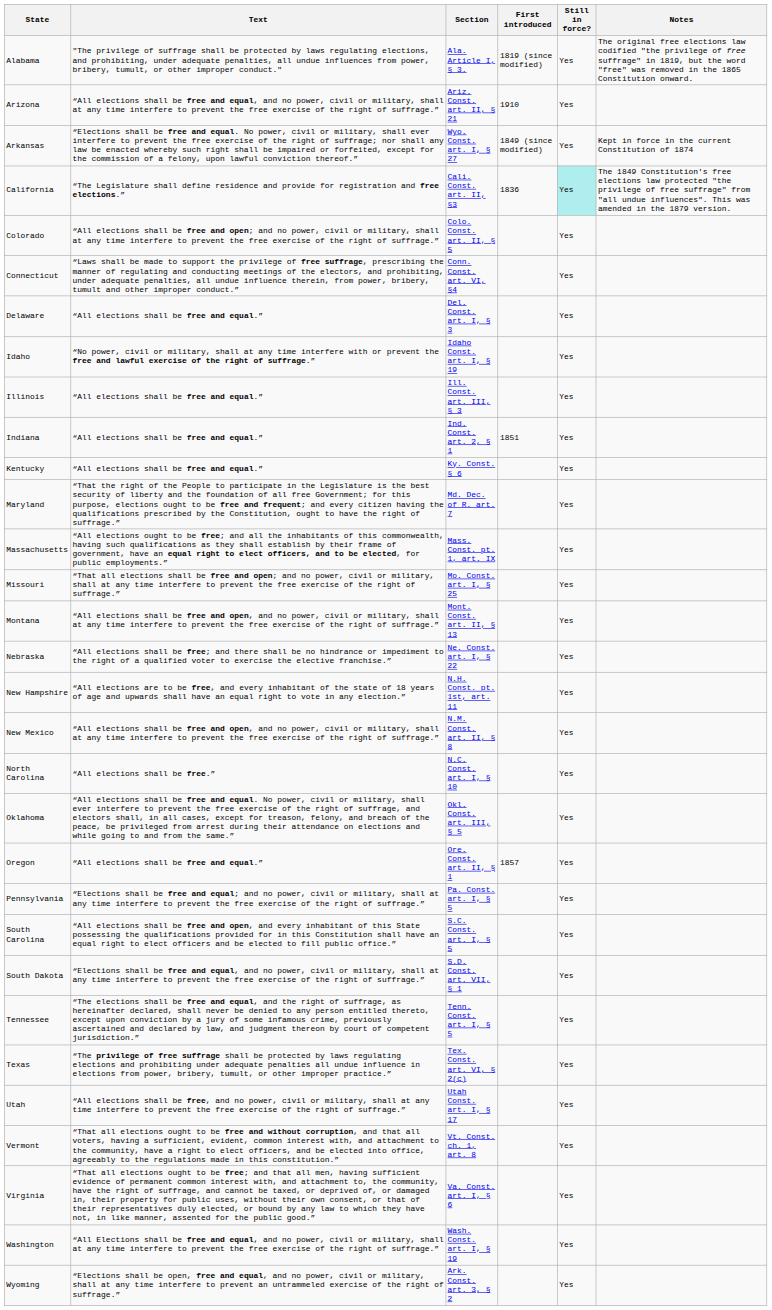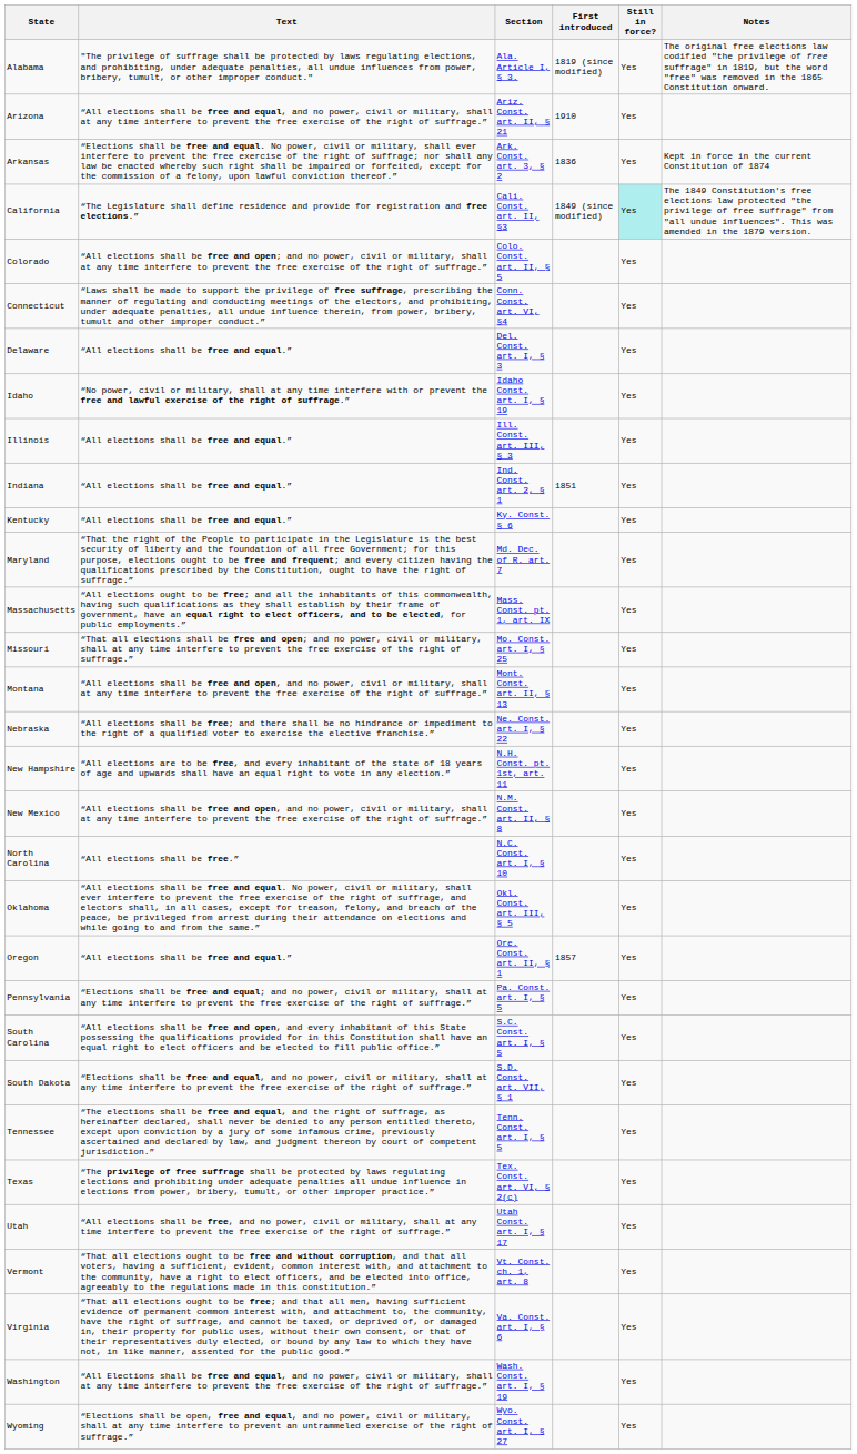 <table class="wikitable sortable">
 <tr>
 <th>State</th>
 <th>Text</th>
 <th>Section</th>
 <th>First introduced</th>
 <th>Still in force?</th>
 <th>Notes</th>
 </tr>
 <tr>
 <td>Alabama</td>
 <td>"The privilege of suffrage shall be protected by laws regulating elections, and prohibiting, under adequate penalties, all undue influences from power, bribery, tumult, or other improper conduct."</td>
 <td><a href='#'>Ala. Article I, § 3.</a></td>
 <td>1819 (since modified)</td>
 <td>Yes</td>
 <td>The original free elections law codified "the privilege of <em>free</em> suffrage" in 1819, but the word "free" was removed in the 1865 Constitution onward.</td>
 </tr>
 <tr>
 <td>Arizona</td>
 <td>“All elections shall be <strong>free and equal</strong>, and no power, civil or military, shall at any time interfere to prevent the free exercise of the right of suffrage.”</td>
 <td><a href='#'>Ariz. Const. art. II, § 21</a></td>
 <td>1910</td>
 <td>Yes</td>
 <td></td>
 </tr>
 <tr>
 <td>Arkansas</td>
 <td>“Elections shall be <strong>free and equal</strong>. No power, civil or military, shall ever interfere to prevent the free exercise of the right of suffrage; nor shall any law be enacted whereby such right shall be impaired or forfeited, except for the commission of a felony, upon lawful conviction thereof.”</td>
-<td><a href='#'>Wyo. Const. art. I, § 27</a></td>
-<td>1849 (since modified)</td>
+<td><a href='#'>Ark. Const. art. 3, § 2</a></td>
+<td>1836</td>
 <td>Yes</td>
 <td>Kept in force in the current Constitution of 1874</td>
 </tr>
 <tr>
 <td>California</td>
 <td>“The Legislature shall define residence and provide for registration and <strong>free elections</strong>.”</td>
 <td><a href='#'>Cali. Const. art. II, §3</a></td>
-<td>1836</td>
+<td>1849 (since modified)</td>
 <td style="background: paleturquoise;">Yes</td>
 <td>The 1849 Constitution's free elections law protected "the privilege of free suffrage" from "all undue influences". This was amended in the 1879 version.</td>
 </tr>
 <tr>
 <td>Colorado</td>
 <td>“All elections shall be <strong>free and open</strong>; and no power, civil or military, shall at any time interfere to prevent the free exercise of the right of suffrage.”</td>
 <td><a href='#'>Colo. Const. art. II, § 5</a></td>
 <td></td>
 <td>Yes</td>
 <td></td>
 </tr>
 <tr>
 <td>Connecticut</td>
 <td>“Laws shall be made to support the privilege of <strong>free suffrage</strong>, prescribing the manner of regulating and conducting meetings of the electors, and prohibiting, under adequate penalties, all undue influence therein, from power, bribery, tumult and other improper conduct.”</td>
 <td><a href='#'>Conn. Const. art. VI, §4</a></td>
 <td></td>
 <td>Yes</td>
 <td></td>
 </tr>
 <tr>
 <td>Delaware</td>
 <td>“All elections shall be <strong>free and equal</strong>.”</td>
 <td><a href='#'>Del. Const. art. I, § 3</a></td>
 <td></td>
 <td>Yes</td>
 <td></td>
 </tr>
 <tr>
 <td>Idaho</td>
 <td>“No power, civil or military, shall at any time interfere with or prevent the <strong>free and lawful exercise of the right of suffrage</strong>.”</td>
 <td><a href='#'>Idaho Const. art. I, § 19</a></td>
 <td></td>
 <td>Yes</td>
 <td></td>
 </tr>
 <tr>
 <td>Illinois</td>
 <td>“All elections shall be <strong>free and equal</strong>.”</td>
 <td><a href='#'>Ill. Const. art. III, § 3</a></td>
 <td></td>
 <td>Yes</td>
 <td></td>
 </tr>
 <tr>
 <td>Indiana</td>
 <td>“All elections shall be <strong>free and equal</strong>.”</td>
 <td><a href='#'>Ind. Const. art. 2, § 1</a></td>
 <td>1851</td>
 <td>Yes</td>
 <td></td>
 </tr>
 <tr>
 <td>Kentucky</td>
 <td>“All elections shall be <strong>free and equal</strong>.”</td>
 <td><a href='#'>Ky. Const. § 6</a></td>
 <td></td>
 <td>Yes</td>
 <td></td>
 </tr>
 <tr>
 <td>Maryland</td>
 <td>“That the right of the People to participate in the Legislature is the best security of liberty and the foundation of all free Government; for this purpose, elections ought to be <strong>free and frequent</strong>; and every citizen having the qualifications prescribed by the Constitution, ought to have the right of suffrage.”</td>
 <td><a href='#'>Md. Dec. of R. art. 7</a></td>
 <td></td>
 <td>Yes</td>
 <td></td>
 </tr>
 <tr>
 <td>Massachusetts</td>
 <td>“All elections ought to be <strong>free</strong>; and all the inhabitants of this commonwealth, having such qualifications as they shall establish by their frame of government, have an <strong>equal right to elect officers, and to be elected</strong>, for public employments.”</td>
 <td><a href='#'>Mass. Const. pt. 1, art. IX</a></td>
 <td></td>
 <td>Yes</td>
 <td></td>
 </tr>
 <tr>
 <td>Missouri</td>
 <td>“That all elections shall be <strong>free and open</strong>; and no power, civil or military, shall at any time interfere to prevent the free exercise of the right of suffrage.”</td>
 <td><a href='#'>Mo. Const. art. I, § 25</a></td>
 <td></td>
 <td>Yes</td>
 <td></td>
 </tr>
 <tr>
 <td>Montana</td>
 <td>“All elections shall be <strong>free and open</strong>, and no power, civil or military, shall at any time interfere to prevent the free exercise of the right of suffrage.”</td>
 <td><a href='#'>Mont. Const. art. II, § 13</a></td>
 <td></td>
 <td>Yes</td>
 <td></td>
 </tr>
 <tr>
 <td>Nebraska</td>
 <td>“All elections shall be <strong>free</strong>; and there shall be no hindrance or impediment to the right of a qualified voter to exercise the elective franchise.”</td>
 <td><a href='#'>Ne. Const. art. I, § 22</a></td>
 <td></td>
 <td>Yes</td>
 <td></td>
 </tr>
 <tr>
 <td>New Hampshire</td>
 <td>“All elections are to be <strong>free</strong>, and every inhabitant of the state of 18 years of age and upwards shall have an equal right to vote in any election.”</td>
 <td><a href='#'>N.H. Const. pt. 1st, art. 11</a></td>
 <td></td>
 <td>Yes</td>
 <td></td>
 </tr>
 <tr>
 <td>New Mexico</td>
 <td>“All elections shall be <strong>free and open</strong>, and no power, civil or military, shall at any time interfere to prevent the free exercise of the right of suffrage.”</td>
 <td><a href='#'>N.M. Const. art. II, § 8</a></td>
 <td></td>
 <td>Yes</td>
 <td></td>
 </tr>
 <tr>
 <td>North Carolina</td>
 <td>“All elections shall be <strong>free</strong>.”</td>
 <td><a href='#'>N.C. Const. art. I, § 10</a></td>
 <td></td>
 <td>Yes</td>
 <td></td>
 </tr>
 <tr>
 <td>Oklahoma</td>
 <td>“All elections shall be <strong>free and equal</strong>. No power, civil or military, shall ever interfere to prevent the free exercise of the right of suffrage, and electors shall, in all cases, except for treason, felony, and breach of the peace, be privileged from arrest during their attendance on elections and while going to and from the same.”</td>
 <td><a href='#'>Okl. Const. art. III, § 5</a></td>
 <td></td>
 <td>Yes</td>
 <td></td>
 </tr>
 <tr>
 <td>Oregon</td>
 <td>“All elections shall be <strong>free and equal</strong>.”</td>
 <td><a href='#'>Ore. Const. art. II, § 1</a></td>
 <td>1857</td>
 <td>Yes</td>
 <td></td>
 </tr>
 <tr>
 <td>Pennsylvania</td>
 <td>“Elections shall be <strong>free and equal</strong>; and no power, civil or military, shall at any time interfere to prevent the free exercise of the right of suffrage.”</td>
 <td><a href='#'>Pa. Const. art. I, § 5</a></td>
 <td></td>
 <td>Yes</td>
 <td></td>
 </tr>
 <tr>
 <td>South Carolina</td>
 <td>“All elections shall be <strong>free and open</strong>, and every inhabitant of this State possessing the qualifications provided for in this Constitution shall have an equal right to elect officers and be elected to fill public office.”</td>
 <td><a href='#'>S.C. Const. art. I, § 5</a></td>
 <td></td>
 <td>Yes</td>
 <td></td>
 </tr>
 <tr>
 <td>South Dakota</td>
 <td>“Elections shall be <strong>free and equal</strong>, and no power, civil or military, shall at any time interfere to prevent the free exercise of the right of suffrage.”</td>
 <td><a href='#'>S.D. Const. art. VII, § 1</a></td>
 <td></td>
 <td>Yes</td>
 <td></td>
 </tr>
 <tr>
 <td>Tennessee</td>
 <td>“The elections shall be <strong>free and equal</strong>, and the right of suffrage, as hereinafter declared, shall never be denied to any person entitled thereto, except upon conviction by a jury of some infamous crime, previously ascertained and declared by law, and judgment thereon by court of competent jurisdiction.”</td>
 <td><a href='#'>Tenn. Const. art. I, § 5</a></td>
 <td></td>
 <td>Yes</td>
 <td></td>
 </tr>
 <tr>
 <td>Texas</td>
 <td>“The <strong>privilege of free suffrage</strong> shall be protected by laws regulating elections and prohibiting under adequate penalties all undue influence in elections from power, bribery, tumult, or other improper practice.”</td>
 <td><a href='#'>Tex. Const. art. VI, § 2(c)</a></td>
 <td></td>
 <td>Yes</td>
 <td></td>
 </tr>
 <tr>
 <td>Utah</td>
 <td>“All elections shall be <strong>free</strong>, and no power, civil or military, shall at any time interfere to prevent the free exercise of the right of suffrage.”</td>
 <td><a href='#'>Utah Const. art. I, § 17</a></td>
 <td></td>
 <td>Yes</td>
 <td></td>
 </tr>
 <tr>
 <td>Vermont</td>
 <td>“That all elections ought to be <strong>free and without corruption</strong>, and that all voters, having a sufficient, evident, common interest with, and attachment to the community, have a right to elect officers, and be elected into office, agreeably to the regulations made in this constitution.”</td>
 <td><a href='#'>Vt. Const. ch. 1, art. 8</a></td>
 <td></td>
 <td>Yes</td>
 <td></td>
 </tr>
 <tr>
 <td>Virginia</td>
 <td>“That all elections ought to be <strong>free</strong>; and that all men, having sufficient evidence of permanent common interest with, and attachment to, the community, have the right of suffrage, and cannot be taxed, or deprived of, or damaged in, their property for public uses, without their own consent, or that of their representatives duly elected, or bound by any law to which they have not, in like manner, assented for the public good.”</td>
 <td><a href='#'>Va. Const. art. I, § 6</a></td>
 <td></td>
 <td>Yes</td>
 <td></td>
 </tr>
 <tr>
 <td>Washington</td>
 <td>“All Elections shall be <strong>free and equal</strong>, and no power, civil or military, shall at any time interfere to prevent the free exercise of the right of suffrage.”</td>
 <td><a href='#'>Wash. Const. art. I, § 19</a></td>
 <td></td>
 <td>Yes</td>
 <td></td>
 </tr>
 <tr>
 <td>Wyoming</td>
 <td>“Elections shall be open, <strong>free and equal</strong>, and no power, civil or military, shall at any time interfere to prevent an untrammeled exercise of the right of suffrage.”</td>
-<td><a href='#'>Ark. Const. art. 3, § 2</a></td>
+<td><a href='#'>Wyo. Const. art. I, § 27</a></td>
 <td></td>
 <td>Yes</td>
 <td></td>
 </tr>
 </table>
